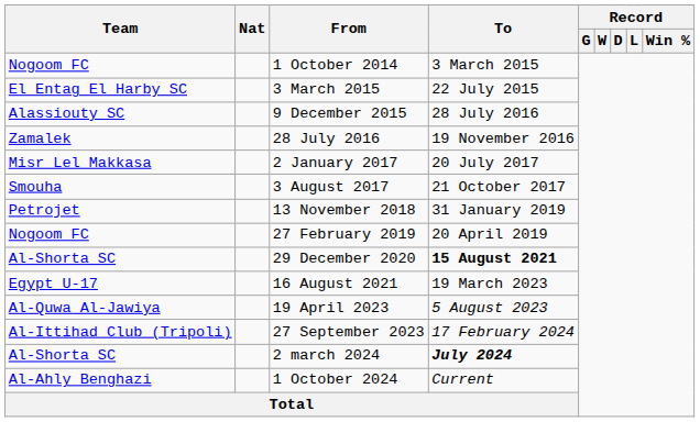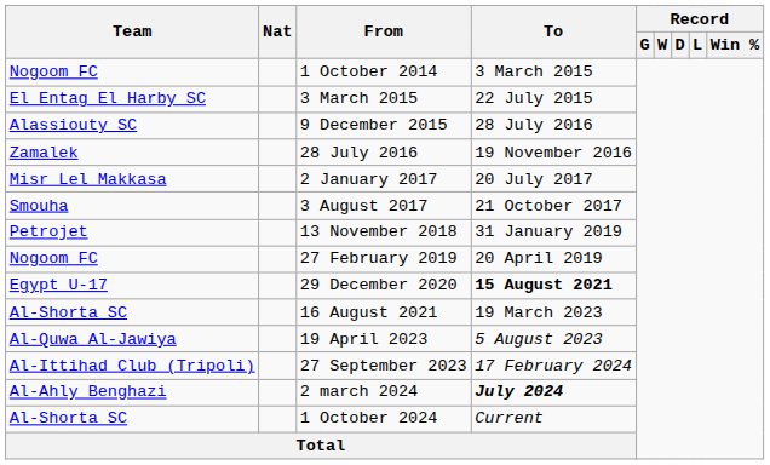 <table class="wikitable" style="text-align: center">
 <tr>
 <th rowspan="2">Team</th>
 <th rowspan="2">Nat</th>
 <th rowspan="2">From</th>
 <th rowspan="2">To</th>
 <th colspan="5">Record</th>
 </tr>
 <tr>
 <th>G</th>
 <th>W</th>
 <th>D</th>
 <th>L</th>
 <th>Win %</th>
 </tr>
 <tr>
 <td align=left><a href='#'>Nogoom FC</a></td>
 <td></td>
 <td align=left>1 October 2014</td>
 <td align=left>3 March 2015<br></td>
 </tr>
 <tr>
 <td align=left><a href='#'>El Entag El Harby SC</a></td>
 <td></td>
 <td align=left>3 March 2015</td>
 <td align=left>22 July 2015<br></td>
 </tr>
 <tr>
 <td align=left><a href='#'>Alassiouty SC</a></td>
 <td></td>
 <td align=left>9 December 2015</td>
 <td align=left>28 July 2016<br></td>
 </tr>
 <tr>
 <td align=left><a href='#'>Zamalek</a></td>
 <td></td>
 <td align=left>28 July 2016</td>
 <td align=left>19 November 2016<br></td>
 </tr>
 <tr>
 <td align=left><a href='#'>Misr Lel Makkasa</a></td>
 <td></td>
 <td align=left>2 January 2017</td>
 <td align=left>20 July 2017<br></td>
 </tr>
 <tr>
 <td align=left><a href='#'>Smouha</a></td>
 <td></td>
 <td align=left>3 August 2017</td>
 <td align=left>21 October 2017<br></td>
 </tr>
 <tr>
 <td align=left><a href='#'>Petrojet</a></td>
 <td></td>
 <td align=left>13 November 2018</td>
 <td align=left>31 January 2019<br></td>
 </tr>
 <tr>
 <td align=left><a href='#'>Nogoom FC</a></td>
 <td></td>
 <td align=left>27 February 2019</td>
 <td align=left>20 April 2019<br></td>
 </tr>
 <tr>
-<td align=left><a href='#'>Al-Shorta SC</a></td>
+<td align=left><a href='#'>Egypt U-17</a></td>
 <td></td>
 <td align=left>29 December 2020</td>
 <td align=left><strong>15 August 2021<br></strong></td>
 </tr>
 <tr>
-<td align=left><a href='#'>Egypt U-17</a></td>
+<td align=left><a href='#'>Al-Shorta SC</a></td>
 <td></td>
 <td align=left>16 August 2021</td>
 <td align=left>19 March 2023<br></td>
 </tr>
 <tr>
 <td align=left><a href='#'>Al-Quwa Al-Jawiya</a></td>
 <td></td>
 <td align=left>19 April 2023</td>
 <td align=left><em>5 August 2023</em><br></td>
 </tr>
 <tr>
 <td align=left><a href='#'>Al-Ittihad Club (Tripoli)</a></td>
 <td></td>
 <td align=left>27 September 2023</td>
 <td align=left><em>17 February 2024</em><br></td>
 </tr>
 <tr>
-<td align=left><a href='#'>Al-Shorta SC</a></td>
+<td align=left><a href='#'>Al-Ahly Benghazi</a></td>
 <td></td>
 <td align=left>2 march 2024</td>
 <td align=left><strong><em>July 2024</em><br></strong></td>
 </tr>
 <tr>
-<td align=left><a href='#'>Al-Ahly Benghazi</a></td>
+<td align=left><a href='#'>Al-Shorta SC</a></td>
 <td></td>
 <td align=left>1 October 2024</td>
 <td align=left><em>Current</em><br></td>
 </tr>
 <tr>
 <th colspan="4" align="center" valign=middle>Total<br></th>
 </tr>
 </table>
